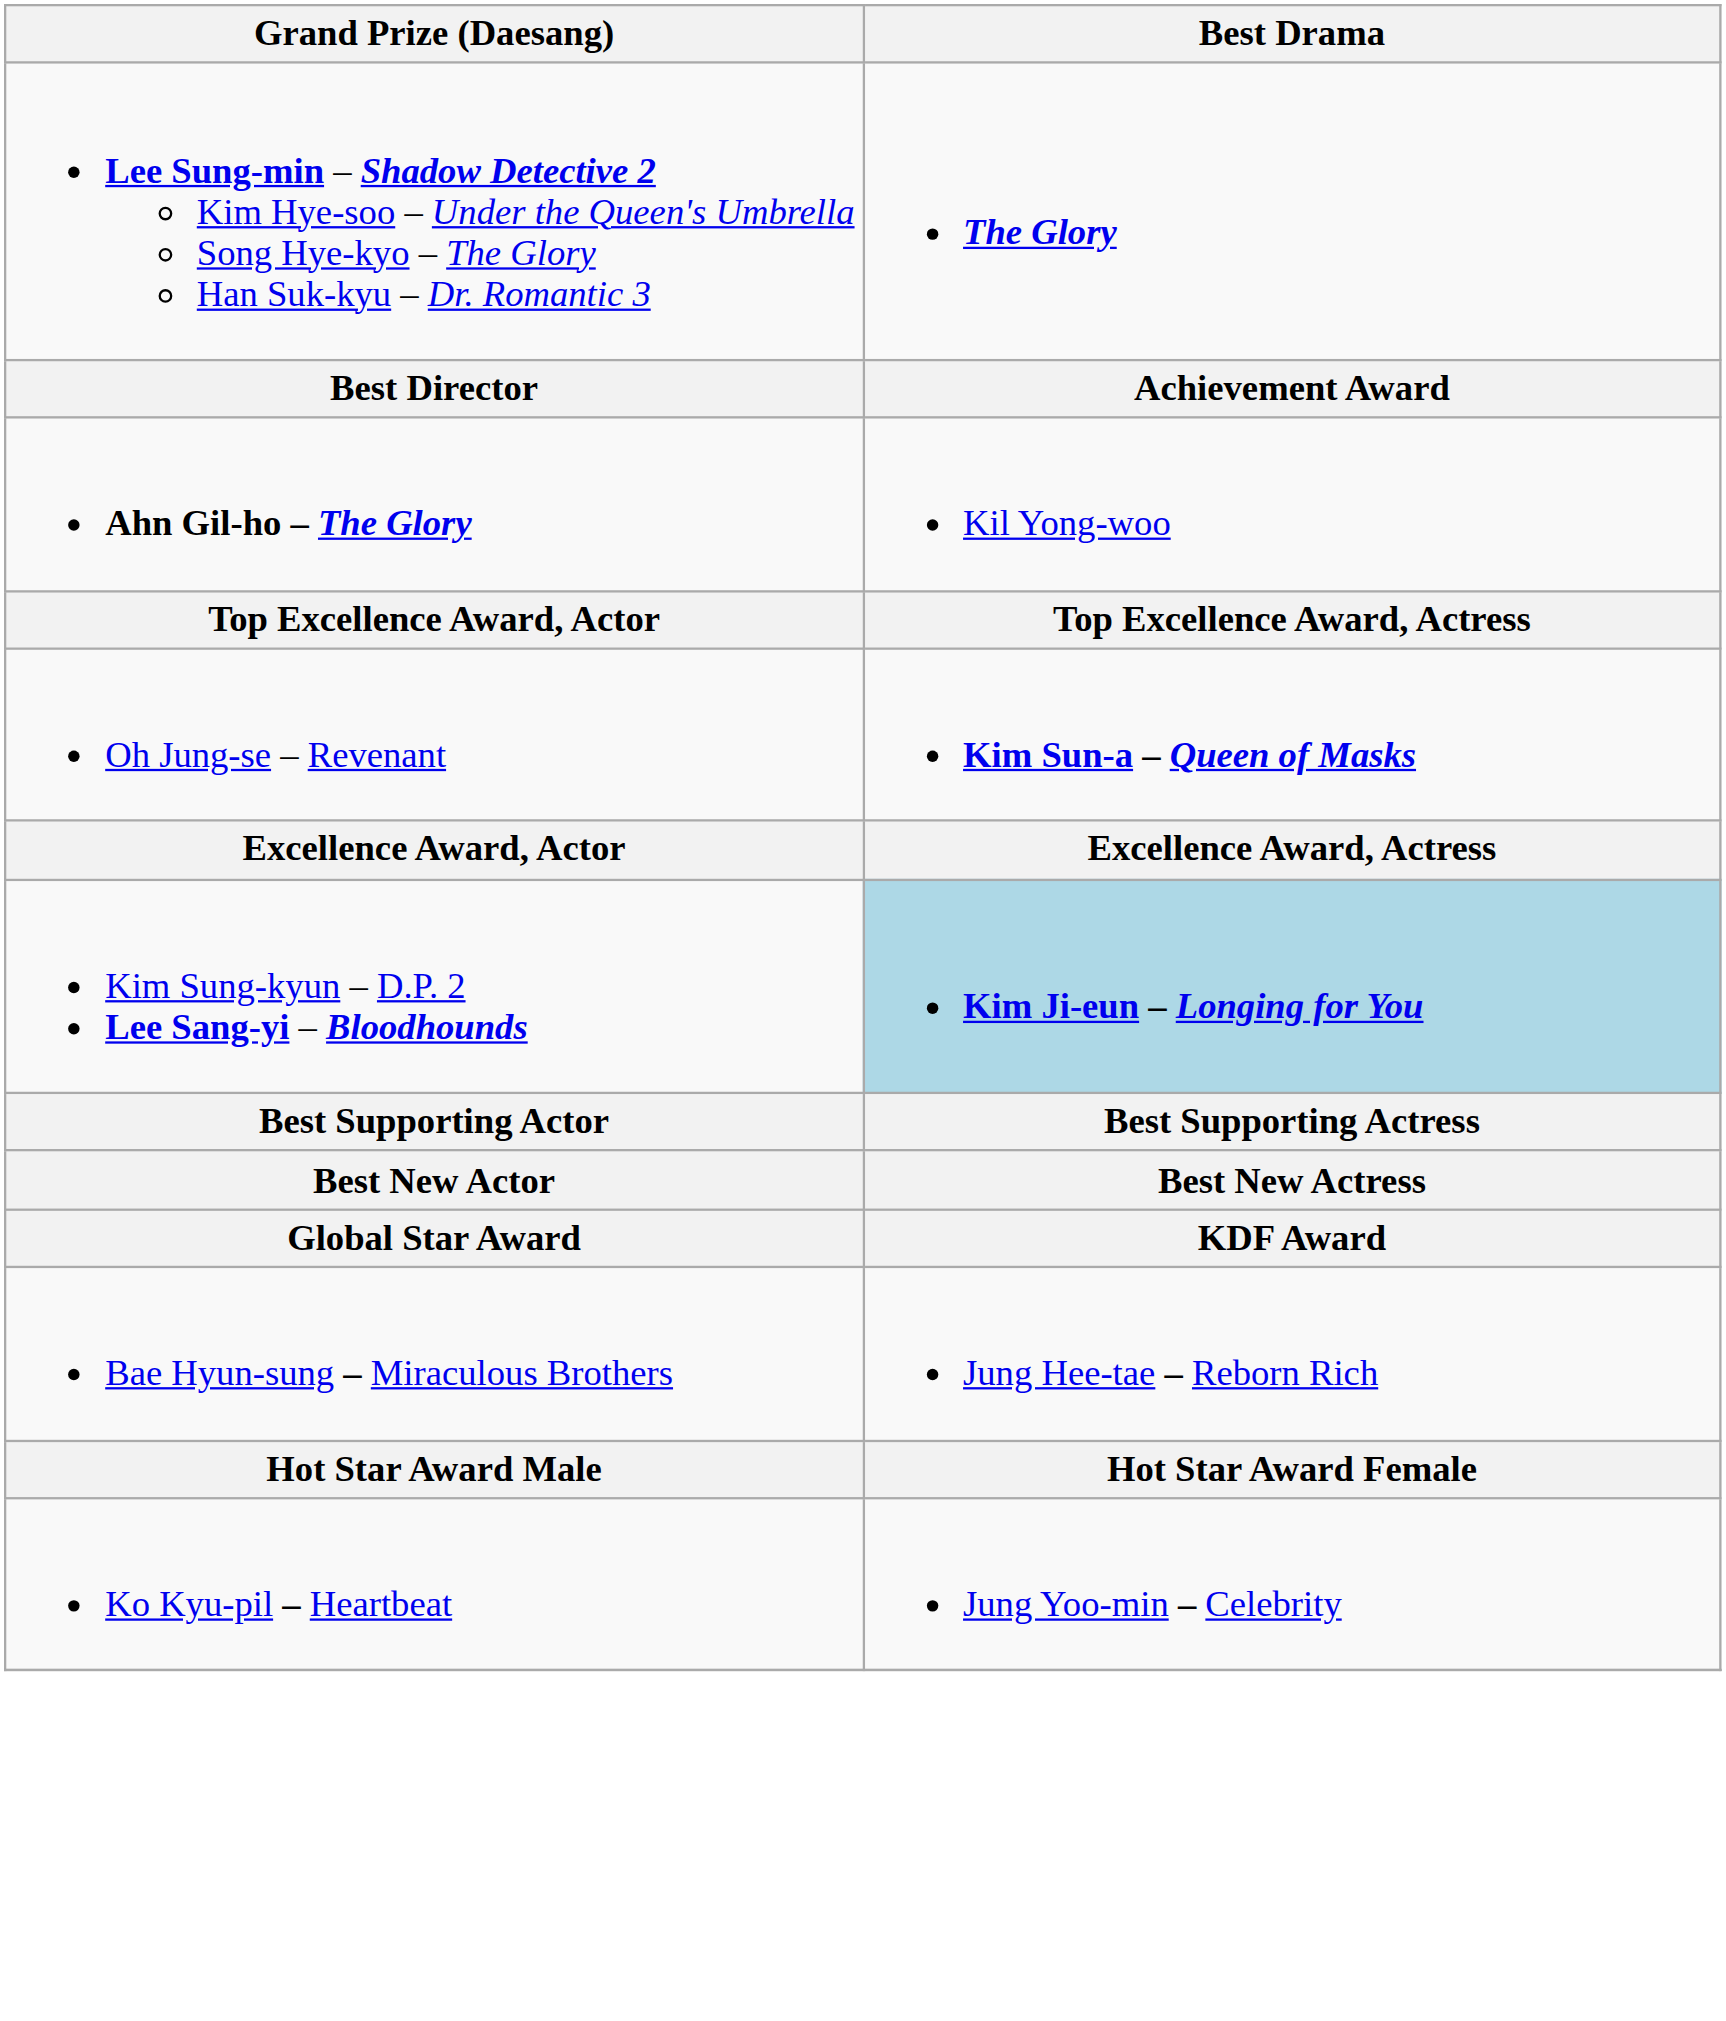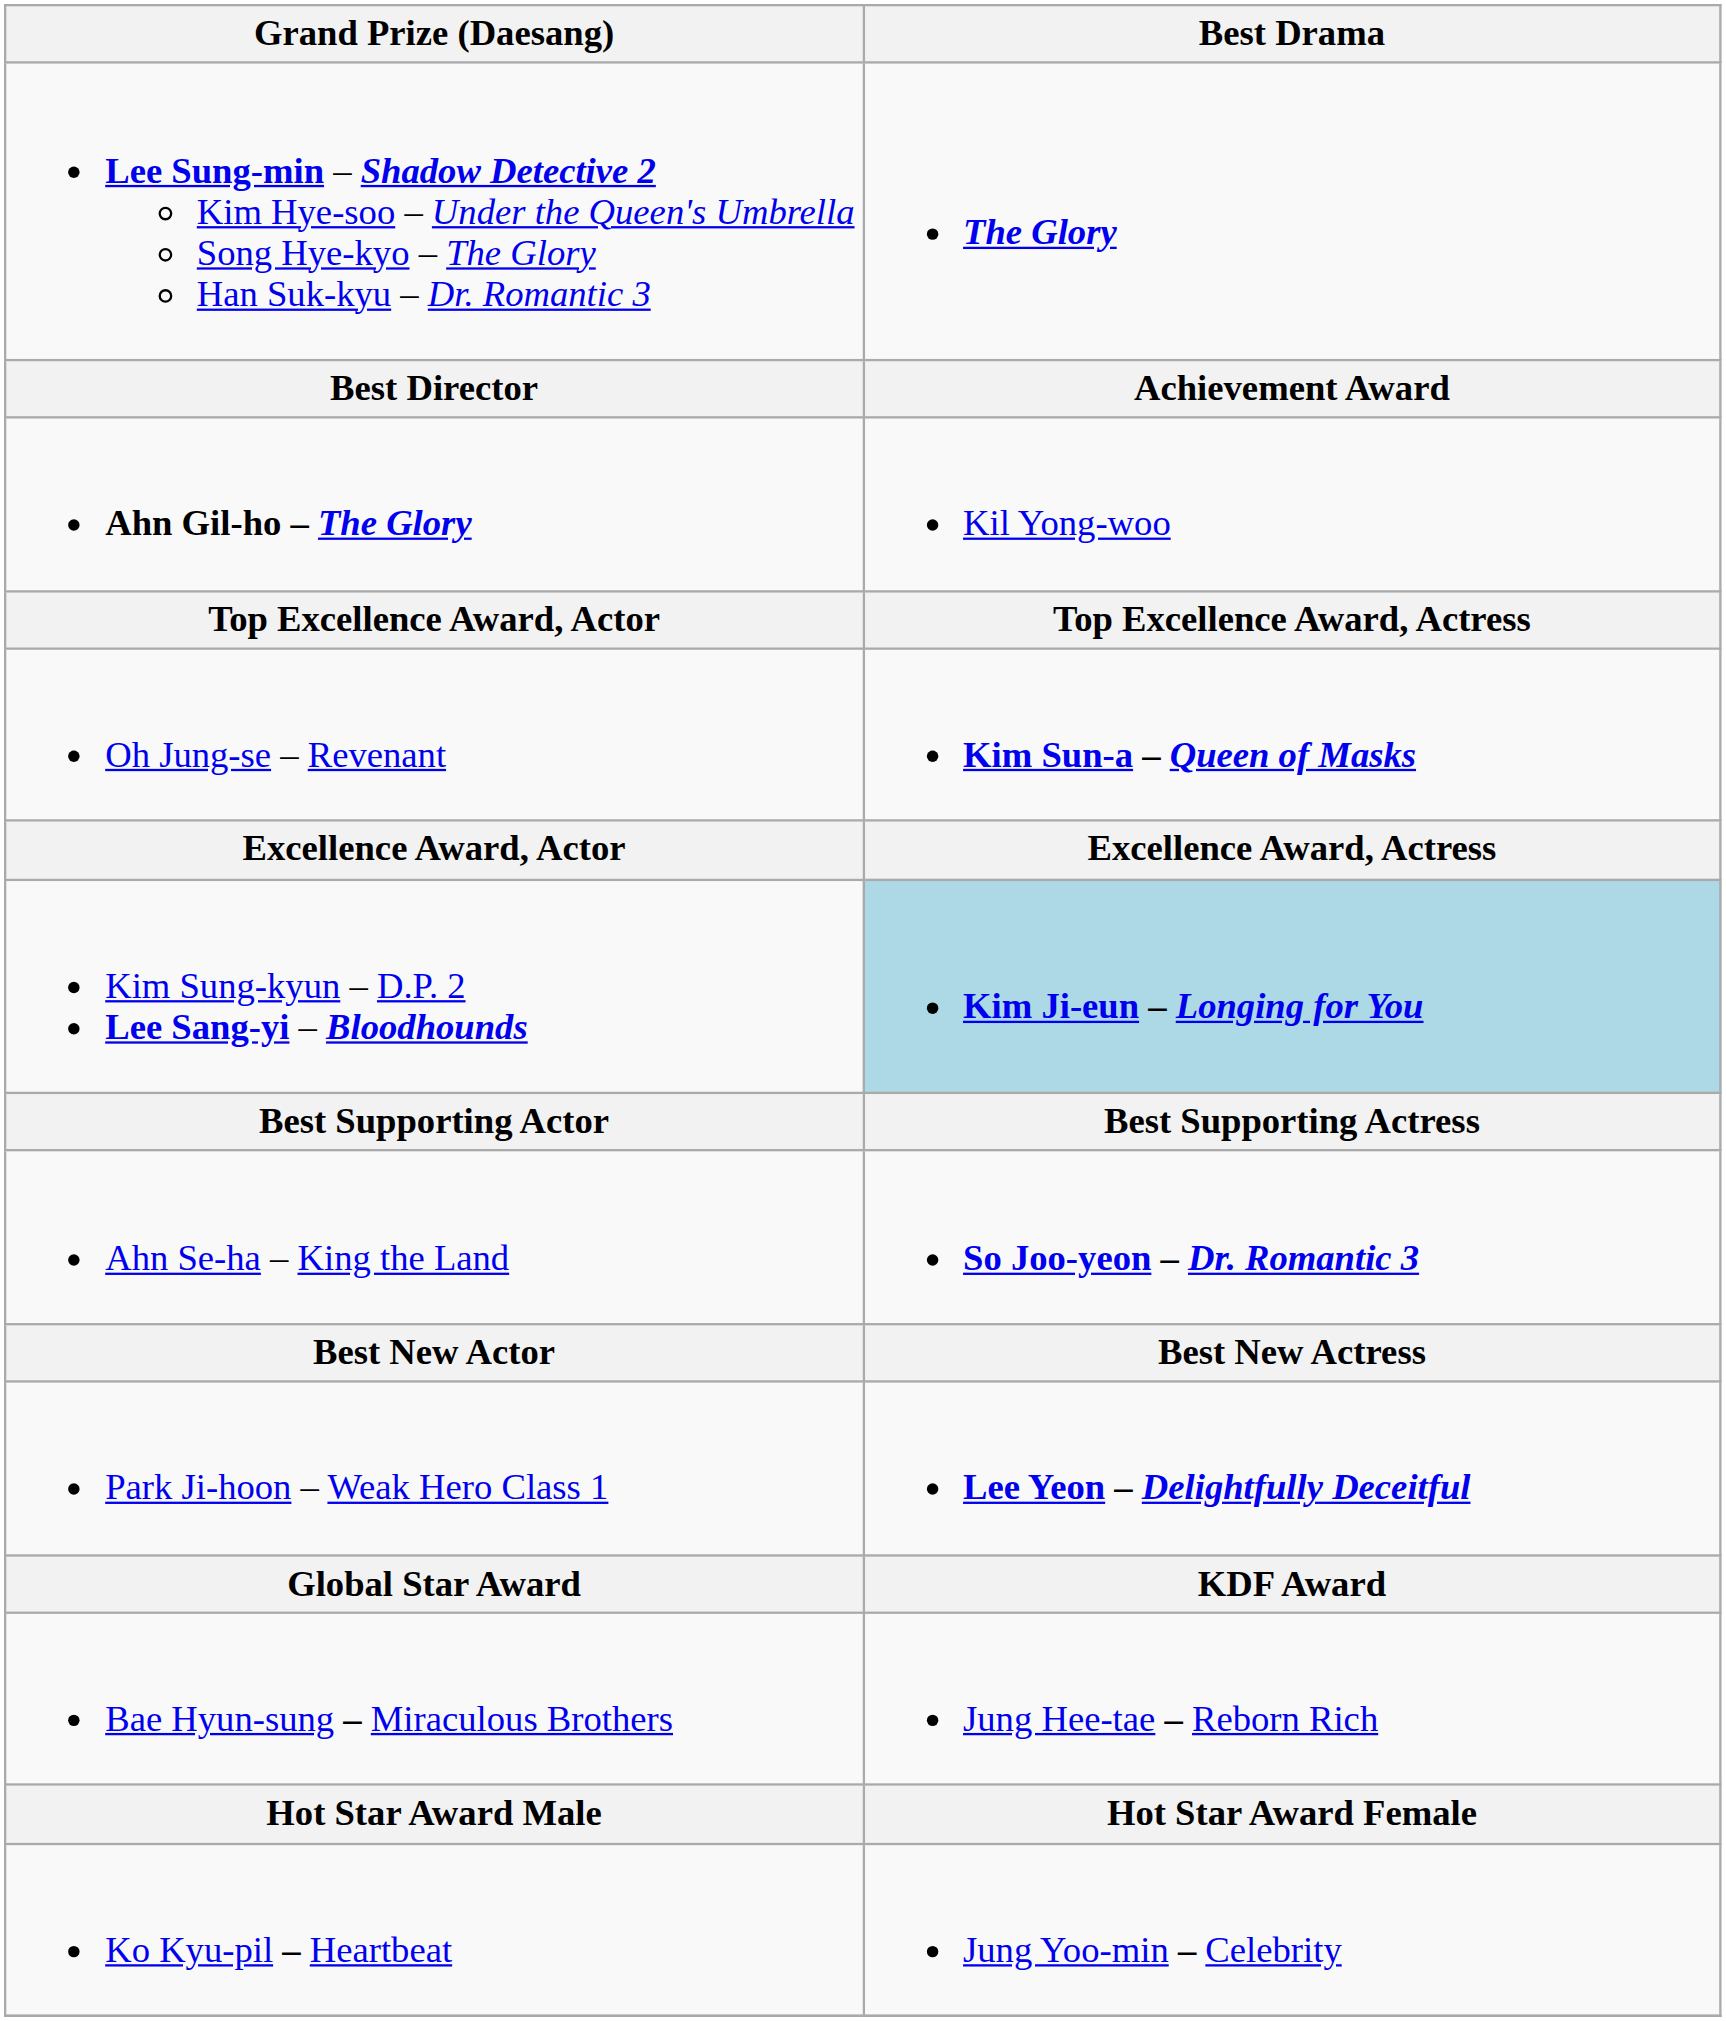 <table class="wikitable">
 <tr>
 <th width="50%">Grand Prize (Daesang)</th>
 <th ! width="50%">Best Drama</th>
 </tr>
 <tr>
 <td valign="top"><br><ul><li><strong><a href='#'>Lee Sung-min</a></strong> – <strong><em><a href='#'>Shadow Detective 2</a></em></strong><ul><li><a href='#'>Kim Hye-soo</a> – <em><a href='#'>Under the Queen's Umbrella</a></em></li><li><a href='#'>Song Hye-kyo</a> – <em><a href='#'>The Glory</a></em></li><li><a href='#'>Han Suk-kyu</a> – <em><a href='#'>Dr. Romantic 3</a></em></li></ul></li></ul></td>
 <td><br><ul><li><strong><em><a href='#'>The Glory</a></em></strong></li></ul></td>
 </tr>
 <tr>
 <th>Best Director</th>
 <th>Achievement Award</th>
 </tr>
 <tr>
 <td><br><ul><li><strong>Ahn Gil-ho – <em><a href='#'>The Glory</a><strong><em></li></ul></td>
 <td><br><ul><li></strong><a href='#'>Kil Yong-woo</a><strong></li></ul></td>
 </tr>
 <tr>
 <th>Top Excellence Award, Actor</th>
 <th>Top Excellence Award, Actress</th>
 </tr>
 <tr>
 <td valign="top"><br><ul><li></strong><a href='#'>Oh Jung-se</a> – </em><a href='#'>Revenant</a></em></strong></li></ul></td>
 <td><br><ul><li><strong><a href='#'>Kim Sun-a</a> – <em><a href='#'>Queen of Masks</a><strong><em></li></ul></td>
 </tr>
 <tr>
 <th>Excellence Award, Actor</th>
 <th>Excellence Award, Actress</th>
 </tr>
 <tr>
 <td valign="top"><br><ul><li></strong><a href='#'>Kim Sung-kyun</a> – </em><a href='#'>D.P. 2</a></em></strong></li><li><strong><a href='#'>Lee Sang-yi</a></strong> – <strong><em><a href='#'>Bloodhounds</a></em></strong></li></ul></td>
 <td style="background: lightblue;"><br><ul><li><strong><a href='#'>Kim Ji-eun</a> – <em><a href='#'>Longing for You</a><strong><em></li></ul></td>
 </tr>
 <tr>
 <th>Best Supporting Actor</th>
 <th>Best Supporting Actress</th>
 </tr>
 <tr>
+<td valign="top"><br><ul><li></strong><a href='#'>Ahn Se-ha</a> – </em><a href='#'>King the Land</a></em></strong></li></ul></td>
+<td><br><ul><li><strong><a href='#'>So Joo-yeon</a> – <em><a href='#'>Dr. Romantic 3</a><strong><em></li></ul></td>
+</tr>
+<tr>
 <th>Best New Actor</th>
 <th>Best New Actress</th>
+</tr>
+<tr>
+<td valign="top"><br><ul><li></strong><a href='#'>Park Ji-hoon</a> – </em><a href='#'>Weak Hero Class 1</a></em></strong></li></ul></td>
+<td valign="top"><br><ul><li><strong><a href='#'>Lee Yeon</a> – <em><a href='#'>Delightfully Deceitful</a><strong><em></li></ul></td>
 </tr>
 <tr>
 <th>Global Star Award</th>
 <th>KDF Award</th>
 </tr>
 <tr>
 <td valign="top"><br><ul><li></strong><a href='#'>Bae Hyun-sung</a><strong> – </em></strong><a href='#'>Miraculous Brothers</a><strong><em></li></ul></td>
 <td valign="top"><br><ul><li></strong><a href='#'>Jung Hee-tae</a><strong> – </em></strong><a href='#'>Reborn Rich</a><strong><em></li></ul></td>
 </tr>
 <tr>
 <th>Hot Star Award Male</th>
 <th>Hot Star Award Female</th>
 </tr>
 <tr>
 <td valign="top"><br><ul><li></strong><a href='#'>Ko Kyu-pil</a><strong> – </em></strong><a href='#'>Heartbeat</a><strong><em></li></ul></td>
 <td valign="top"><br><ul><li></strong><a href='#'>Jung Yoo-min</a><strong> – </em></strong><a href='#'>Celebrity</a><strong><em></li></ul></td>
 </tr>
 <tr>
 </tr>
 </table>
